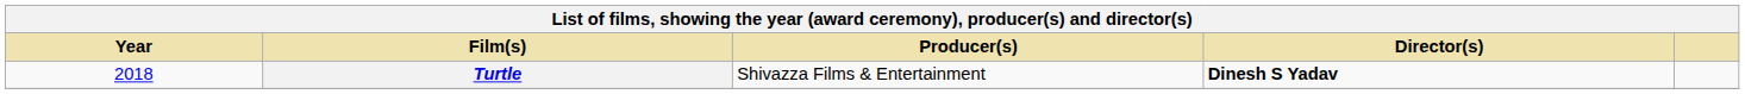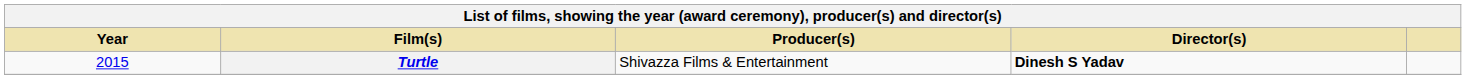 <table class="wikitable plainrowheaders" style="width:100%">
 <tr>
 <th colspan="5">List of films, showing the year (award ceremony), producer(s) and director(s)</th>
 </tr>
 <tr>
 <th scope="col" style="background-color:#EFE4B0;width:12%;">Year</th>
 <th scope="col" style="background-color:#EFE4B0;width:22%;">Film(s)</th>
 <th scope="col" style="background-color:#EFE4B0;width:22%;">Producer(s)</th>
 <th scope="col" style="background-color:#EFE4B0;width:22%;">Director(s)</th>
 <th scope="col" style="background-color:#EFE4B0;width:3%;" class="unsortable"></th>
 </tr>
 <tr>
-<td style="text-align:center;"><a href='#'>2018<br></a></td>
+<td style="text-align:center;"><a href='#'>2015<br></a></td>
 <th scope="row"><em><a href='#'>Turtle</a></em></th>
 <td>Shivazza Films & Entertainment</td>
 <td><strong>Dinesh S Yadav</strong></td>
 <td align="center"></td>
 </tr>
 <tr>
 </tr>
 </table>
